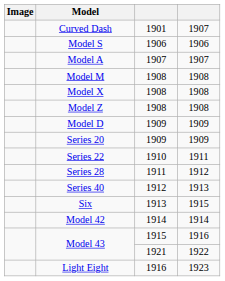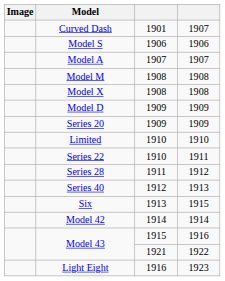 <table class="wikitable" style="text-align:center; width: %">
 <tr>
 <th>Image</th>
 <th width=150px>Model</th>
 <th width=60px></th>
 <th width=60px></th>
 </tr>
 <tr>
 <td></td>
 <td><a href='#'>Curved Dash</a> </td>
 <td>1901</td>
 <td>1907</td>
 </tr>
 <tr>
 <td></td>
 <td><a href='#'>Model S</a> </td>
 <td>1906</td>
 <td>1906</td>
 </tr>
 <tr>
 <td></td>
 <td><a href='#'>Model A</a></td>
 <td>1907</td>
 <td>1907</td>
 </tr>
 <tr>
 <td></td>
 <td><a href='#'>Model M</a></td>
 <td>1908</td>
 <td>1908</td>
 </tr>
 <tr>
 <td></td>
 <td><a href='#'>Model X</a></td>
 <td>1908</td>
 <td>1908</td>
 </tr>
 <tr>
 <td></td>
-<td><a href='#'>Model Z</a> </td>
-<td>1908</td>
-<td>1908</td>
-</tr>
-<tr>
-<td></td>
 <td><a href='#'>Model D</a></td>
 <td>1909</td>
 <td>1909</td>
 </tr>
 <tr>
 <td></td>
 <td><a href='#'>Series 20</a> </td>
 <td>1909</td>
 <td>1909</td>
+</tr>
+<tr>
+<td></td>
+<td><a href='#'>Limited</a></td>
+<td>1910</td>
+<td>1910</td>
 </tr>
 <tr>
 <td></td>
 <td><a href='#'>Series 22</a></td>
 <td>1910</td>
 <td>1911</td>
 </tr>
 <tr>
 <td></td>
 <td><a href='#'>Series 28</a></td>
 <td>1911</td>
 <td>1912</td>
 </tr>
 <tr>
 <td></td>
 <td><a href='#'>Series 40</a></td>
 <td>1912</td>
 <td>1913</td>
 </tr>
 <tr>
 <td></td>
 <td><a href='#'>Six</a> </td>
 <td>1913</td>
 <td>1915</td>
 </tr>
 <tr>
 <td></td>
 <td><a href='#'>Model 42</a></td>
 <td>1914</td>
 <td>1914</td>
 </tr>
 <tr>
 <td rowspan=2></td>
 <td rowspan=2><a href='#'>Model 43</a></td>
 <td>1915</td>
 <td>1916</td>
 </tr>
 <tr>
 <td>1921</td>
 <td>1922</td>
 </tr>
 <tr>
 <td></td>
 <td><a href='#'>Light Eight</a></td>
 <td>1916</td>
 <td>1923</td>
 </tr>
 </table>
